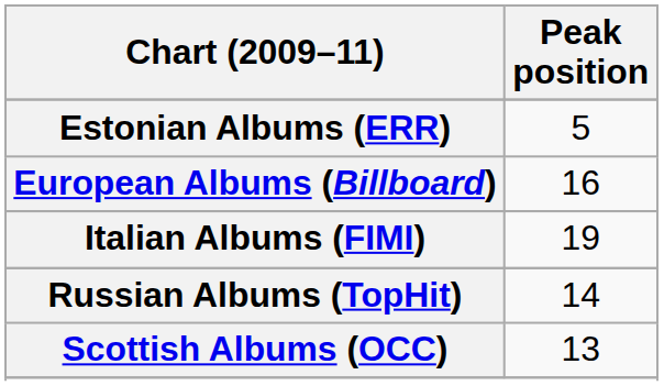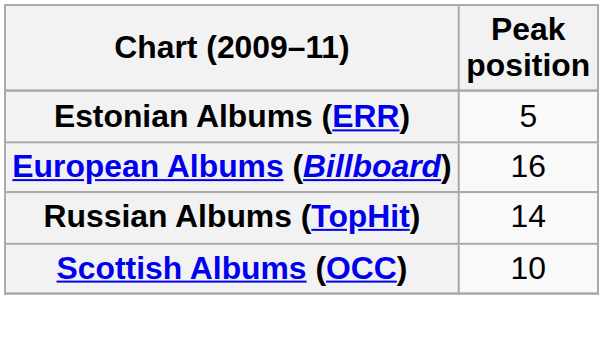 <table class="wikitable sortable plainrowheaders" style="text-align:center;">
 <tr>
 <th scope="col">Chart (2009–11)</th>
 <th scope="col">Peak<br>position</th>
 </tr>
 <tr>
 </tr>
 <tr>
 </tr>
 <tr>
 </tr>
 <tr>
 </tr>
 <tr>
 </tr>
 <tr>
 </tr>
 <tr>
 <th scope="row">Estonian Albums (<a href='#'>ERR</a>)</th>
 <td>5</td>
 </tr>
 <tr>
 <th scope="row"><a href='#'>European Albums</a> (<em><a href='#'>Billboard</a></em>)</th>
 <td>16</td>
 </tr>
 <tr>
 </tr>
 <tr>
 </tr>
 <tr>
 </tr>
 <tr>
 </tr>
 <tr>
 </tr>
 <tr>
-<th scope="row">Italian Albums (<a href='#'>FIMI</a>)</th>
-<td>19</td>
-</tr>
-<tr>
 </tr>
 <tr>
 </tr>
 <tr>
 </tr>
 <tr>
 </tr>
 <tr>
 <th scope="row">Russian Albums (<a href='#'>TopHit</a>)</th>
 <td>14</td>
 </tr>
 <tr>
 <th scope="row"><a href='#'>Scottish Albums</a> (<a href='#'>OCC</a>)</th>
-<td>13</td>
+<td>10</td>
 </tr>
 <tr>
 </tr>
 <tr>
 </tr>
 <tr>
 </tr>
 <tr>
 </tr>
 <tr>
 </tr>
 <tr>
 </tr>
 </table>
